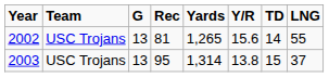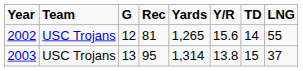 <table class="wikitable">
 <tr>
 <td><strong>Year</strong></td>
 <td><strong>Team</strong></td>
 <td><strong>G</strong></td>
 <td><strong>Rec</strong></td>
 <td><strong>Yards</strong></td>
 <td><strong>Y/R</strong></td>
 <td><strong>TD</strong></td>
 <td><strong>LNG</strong></td>
 </tr>
 <tr>
 <td><a href='#'>2002</a></td>
 <td><a href='#'>USC Trojans</a></td>
-<td>13</td>
+<td>12</td>
 <td>81</td>
 <td>1,265</td>
 <td>15.6</td>
 <td>14</td>
 <td>55</td>
 </tr>
 <tr>
 <td><a href='#'>2003</a></td>
 <td>USC Trojans</td>
 <td>13</td>
 <td>95</td>
 <td>1,314</td>
 <td>13.8</td>
 <td>15</td>
 <td>37</td>
 </tr>
 </table>
